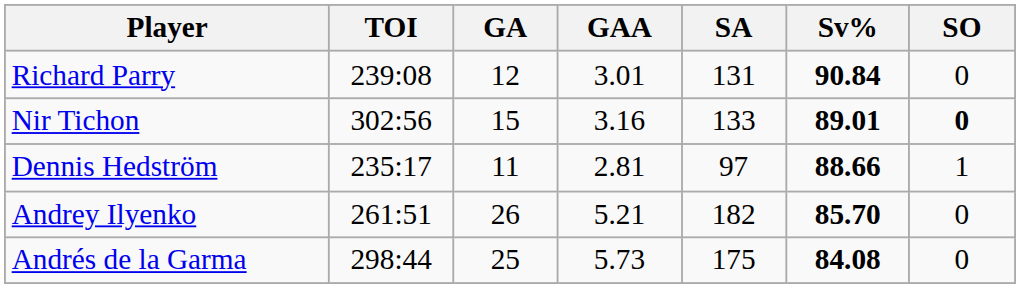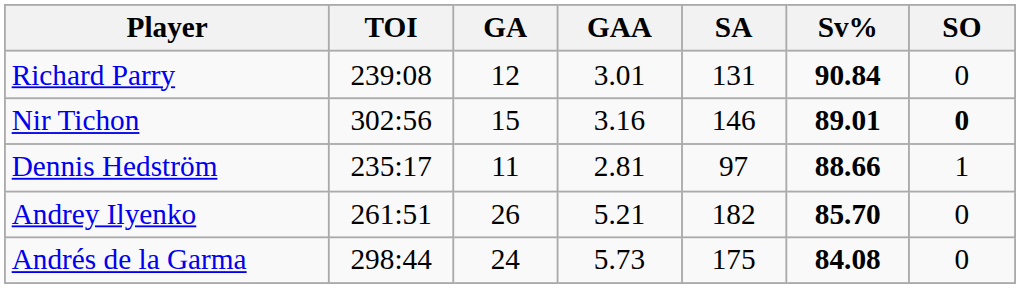 <table class="wikitable sortable" style="text-align:center;">
 <tr>
 <th style="width:170px;">Player</th>
 <th style="width:60px;">TOI</th>
 <th style="width:50px;">GA</th>
 <th style="width:60px;">GAA</th>
 <th style="width:50px;">SA</th>
 <th style="width:60px;">Sv%</th>
 <th style="width:50px;">SO</th>
 </tr>
 <tr>
 <td style="text-align:left;"> <a href='#'>Richard Parry</a></td>
 <td>239:08</td>
 <td>12</td>
 <td>3.01</td>
 <td>131</td>
 <td><strong>90.84</strong></td>
 <td>0</td>
 </tr>
 <tr>
 <td style="text-align:left;"> <a href='#'>Nir Tichon</a></td>
 <td>302:56</td>
 <td>15</td>
 <td>3.16</td>
-<td>133</td>
+<td>146</td>
 <td><strong>89.01</strong></td>
 <td><strong>0</strong></td>
 </tr>
 <tr>
 <td style="text-align:left;"> <a href='#'>Dennis Hedström</a></td>
 <td>235:17</td>
 <td>11</td>
 <td>2.81</td>
 <td>97</td>
 <td><strong>88.66</strong></td>
 <td>1</td>
 </tr>
 <tr>
 <td style="text-align:left;"> <a href='#'>Andrey Ilyenko</a></td>
 <td>261:51</td>
 <td>26</td>
 <td>5.21</td>
 <td>182</td>
 <td><strong>85.70</strong></td>
 <td>0</td>
 </tr>
 <tr>
 <td style="text-align:left;"> <a href='#'>Andrés de la Garma</a></td>
 <td>298:44</td>
-<td>25</td>
+<td>24</td>
 <td>5.73</td>
 <td>175</td>
 <td><strong>84.08</strong></td>
 <td>0</td>
 </tr>
 </table>
